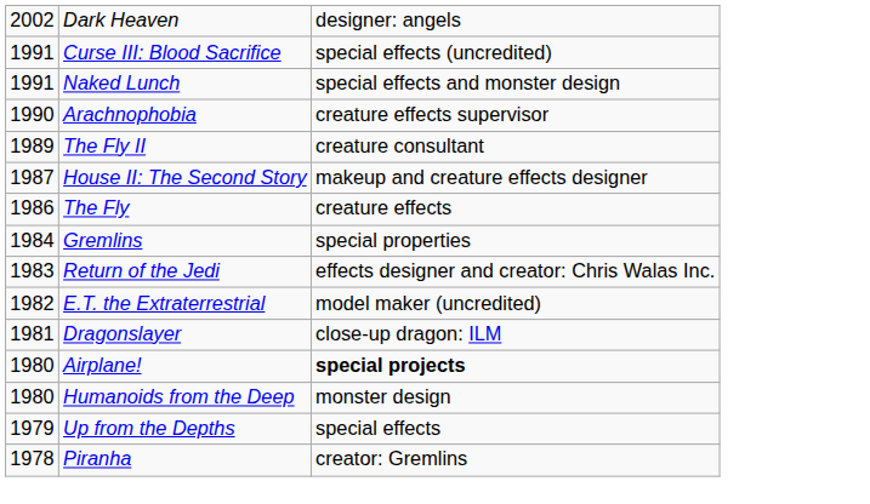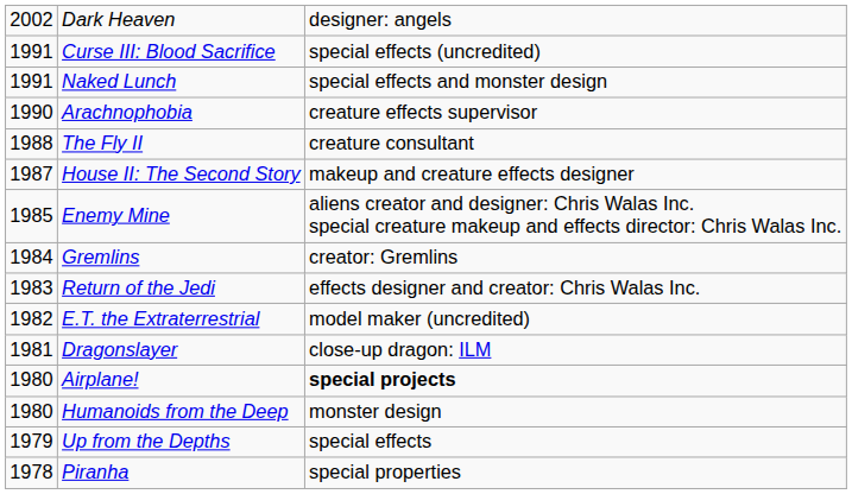 <table class="wikitable">
 <tr>
 <td>2002</td>
 <td><em>Dark Heaven</em></td>
 <td>designer: angels</td>
 </tr>
 <tr>
 <td>1991</td>
 <td><em><a href='#'>Curse III: Blood Sacrifice</a></em></td>
 <td>special effects (uncredited)</td>
 </tr>
 <tr>
 <td>1991</td>
 <td><em><a href='#'>Naked Lunch</a></em></td>
 <td>special effects and monster design</td>
 </tr>
 <tr>
 <td>1990</td>
 <td><em><a href='#'>Arachnophobia</a></em></td>
 <td>creature effects supervisor</td>
 </tr>
 <tr>
-<td>1989</td>
+<td>1988</td>
 <td><em><a href='#'>The Fly II</a></em></td>
 <td>creature consultant</td>
 </tr>
 <tr>
 <td>1987</td>
 <td><em><a href='#'>House II: The Second Story</a></em></td>
 <td>makeup and creature effects designer</td>
 </tr>
 <tr>
-<td>1986</td>
-<td><em><a href='#'>The Fly</a></em></td>
-<td>creature effects</td>
+<td>1985</td>
+<td><em><a href='#'>Enemy Mine</a></em></td>
+<td>aliens creator and designer: Chris Walas Inc.<br>special creature makeup and effects director: Chris Walas Inc.</td>
 </tr>
 <tr>
 <td>1984</td>
 <td><em><a href='#'>Gremlins</a></em></td>
-<td>special properties</td>
+<td>creator: Gremlins</td>
 </tr>
 <tr>
 <td>1983</td>
 <td><em><a href='#'>Return of the Jedi</a></em></td>
 <td>effects designer and creator: Chris Walas Inc.</td>
 </tr>
 <tr>
 <td>1982</td>
 <td><em><a href='#'>E.T. the Extraterrestrial</a></em></td>
 <td>model maker (uncredited)</td>
 </tr>
 <tr>
 <td>1981</td>
 <td><em><a href='#'>Dragonslayer</a></em></td>
 <td>close-up dragon: <a href='#'>ILM</a></td>
 </tr>
 <tr>
 <td>1980</td>
 <td><em><a href='#'>Airplane!</a></em></td>
 <td><strong>special projects</strong></td>
 </tr>
 <tr>
 <td>1980</td>
 <td><em><a href='#'>Humanoids from the Deep</a></em></td>
 <td>monster design</td>
 </tr>
 <tr>
 <td>1979</td>
 <td><em><a href='#'>Up from the Depths</a></em></td>
 <td>special effects</td>
 </tr>
 <tr>
 <td>1978</td>
 <td><em><a href='#'>Piranha</a></em></td>
-<td>creator: Gremlins</td>
+<td>special properties</td>
 </tr>
 </table>
